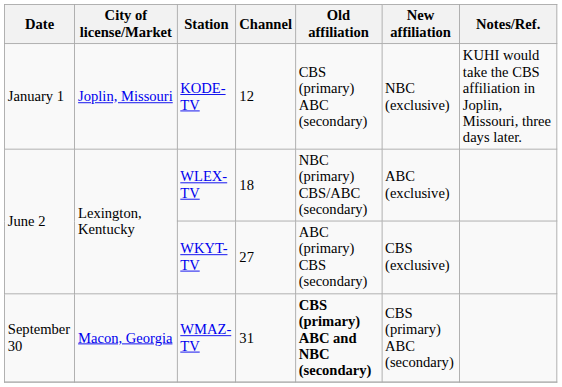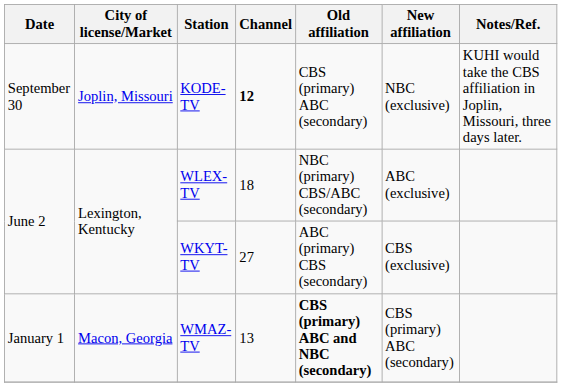 <table class="wikitable sortable">
 <tr>
 <th>Date</th>
 <th>City of license/Market</th>
 <th>Station</th>
 <th>Channel</th>
 <th>Old affiliation</th>
 <th>New affiliation</th>
 <th>Notes/Ref.</th>
 </tr>
 <tr>
-<td>January 1</td>
+<td>September 30</td>
 <td><a href='#'>Joplin, Missouri</a></td>
 <td><a href='#'>KODE-TV</a></td>
-<td>12</td>
+<td><strong>12</strong></td>
 <td>CBS (primary) <br> ABC (secondary)</td>
 <td>NBC (exclusive)</td>
 <td>KUHI would take the CBS affiliation in Joplin, Missouri, three days later.</td>
 </tr>
 <tr>
 <td rowspan=2>June 2</td>
 <td rowspan=2>Lexington, Kentucky</td>
 <td><a href='#'>WLEX-TV</a></td>
 <td>18</td>
 <td>NBC (primary) <br> CBS/ABC (secondary)</td>
 <td>ABC (exclusive)</td>
 <td></td>
 </tr>
 <tr>
 <td><a href='#'>WKYT-TV</a></td>
 <td>27</td>
 <td>ABC (primary) <br> CBS (secondary)</td>
 <td>CBS (exclusive)</td>
 <td></td>
 </tr>
 <tr>
-<td>September 30</td>
+<td>January 1</td>
 <td><a href='#'>Macon, Georgia</a></td>
 <td><a href='#'>WMAZ-TV</a></td>
-<td>31</td>
+<td>13</td>
 <td><strong>CBS (primary) <br> ABC and NBC (secondary)</strong></td>
 <td>CBS (primary) <br> ABC (secondary)</td>
 <td></td>
 </tr>
 <tr>
 </tr>
 </table>
